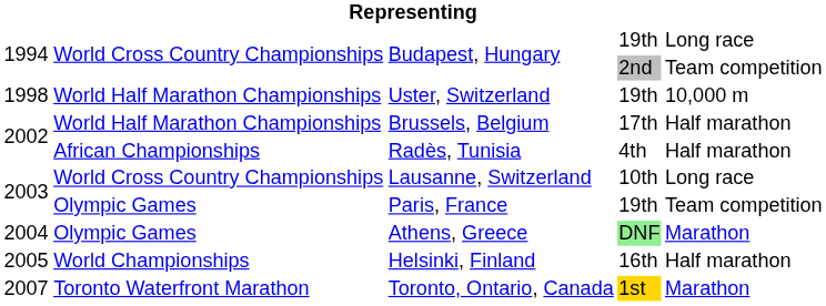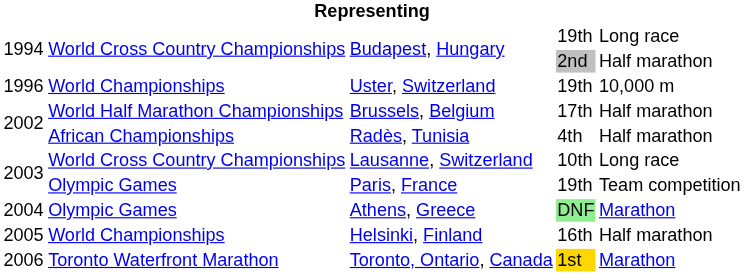 <table>
 <tr>
 <th colspan="5">Representing </th>
 </tr>
 <tr>
 <td rowspan=2>1994</td>
 <td rowspan=2><a href='#'>World Cross Country Championships</a></td>
 <td rowspan=2><a href='#'>Budapest</a>, <a href='#'>Hungary</a></td>
 <td>19th</td>
 <td>Long race</td>
 </tr>
 <tr>
 <td bgcolor="silver">2nd</td>
-<td>Team competition</td>
+<td>Half marathon</td>
 </tr>
 <tr>
-<td>1998</td>
-<td><a href='#'>World Half Marathon Championships</a></td>
+<td>1996</td>
+<td><a href='#'>World Championships</a></td>
 <td><a href='#'>Uster</a>, <a href='#'>Switzerland</a></td>
 <td>19th</td>
 <td>10,000 m</td>
 </tr>
 <tr>
 <td rowspan=2>2002</td>
 <td><a href='#'>World Half Marathon Championships</a></td>
 <td><a href='#'>Brussels</a>, <a href='#'>Belgium</a></td>
 <td>17th</td>
 <td>Half marathon</td>
 </tr>
 <tr>
 <td><a href='#'>African Championships</a></td>
 <td><a href='#'>Radès</a>, <a href='#'>Tunisia</a></td>
 <td>4th</td>
 <td>Half marathon</td>
 </tr>
 <tr>
 <td rowspan=2>2003</td>
 <td><a href='#'>World Cross Country Championships</a></td>
 <td><a href='#'>Lausanne</a>, <a href='#'>Switzerland</a></td>
 <td>10th</td>
 <td>Long race</td>
 </tr>
 <tr>
 <td><a href='#'>Olympic Games</a></td>
 <td><a href='#'>Paris</a>, <a href='#'>France</a></td>
 <td>19th</td>
 <td>Team competition</td>
 </tr>
 <tr>
 <td>2004</td>
 <td><a href='#'>Olympic Games</a></td>
 <td><a href='#'>Athens</a>, <a href='#'>Greece</a></td>
 <td bgcolor="lightgreen">DNF</td>
 <td><a href='#'>Marathon</a></td>
 </tr>
 <tr>
 <td>2005</td>
 <td><a href='#'>World Championships</a></td>
 <td><a href='#'>Helsinki</a>, <a href='#'>Finland</a></td>
 <td>16th</td>
 <td>Half marathon</td>
 </tr>
 <tr>
-<td>2007</td>
+<td>2006</td>
 <td><a href='#'>Toronto Waterfront Marathon</a></td>
 <td><a href='#'>Toronto, Ontario</a>, <a href='#'>Canada</a></td>
 <td bgcolor="gold">1st</td>
 <td><a href='#'>Marathon</a></td>
 </tr>
 </table>
